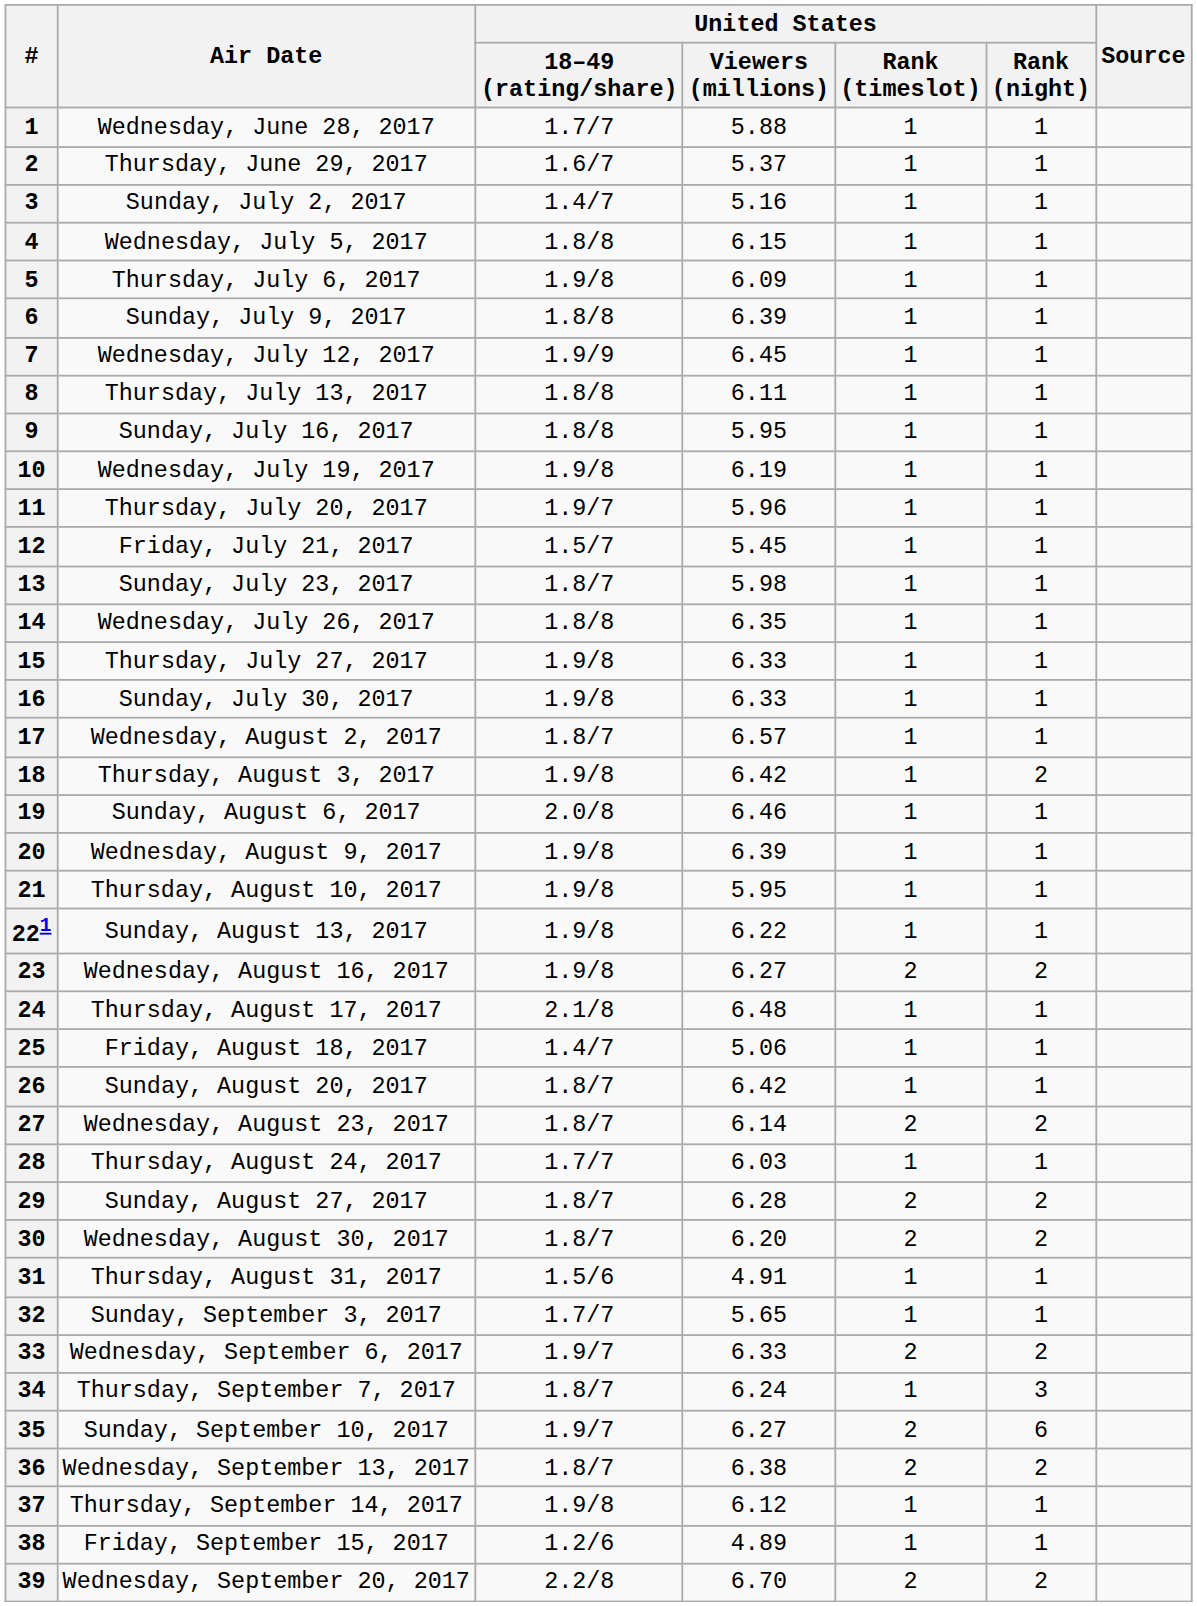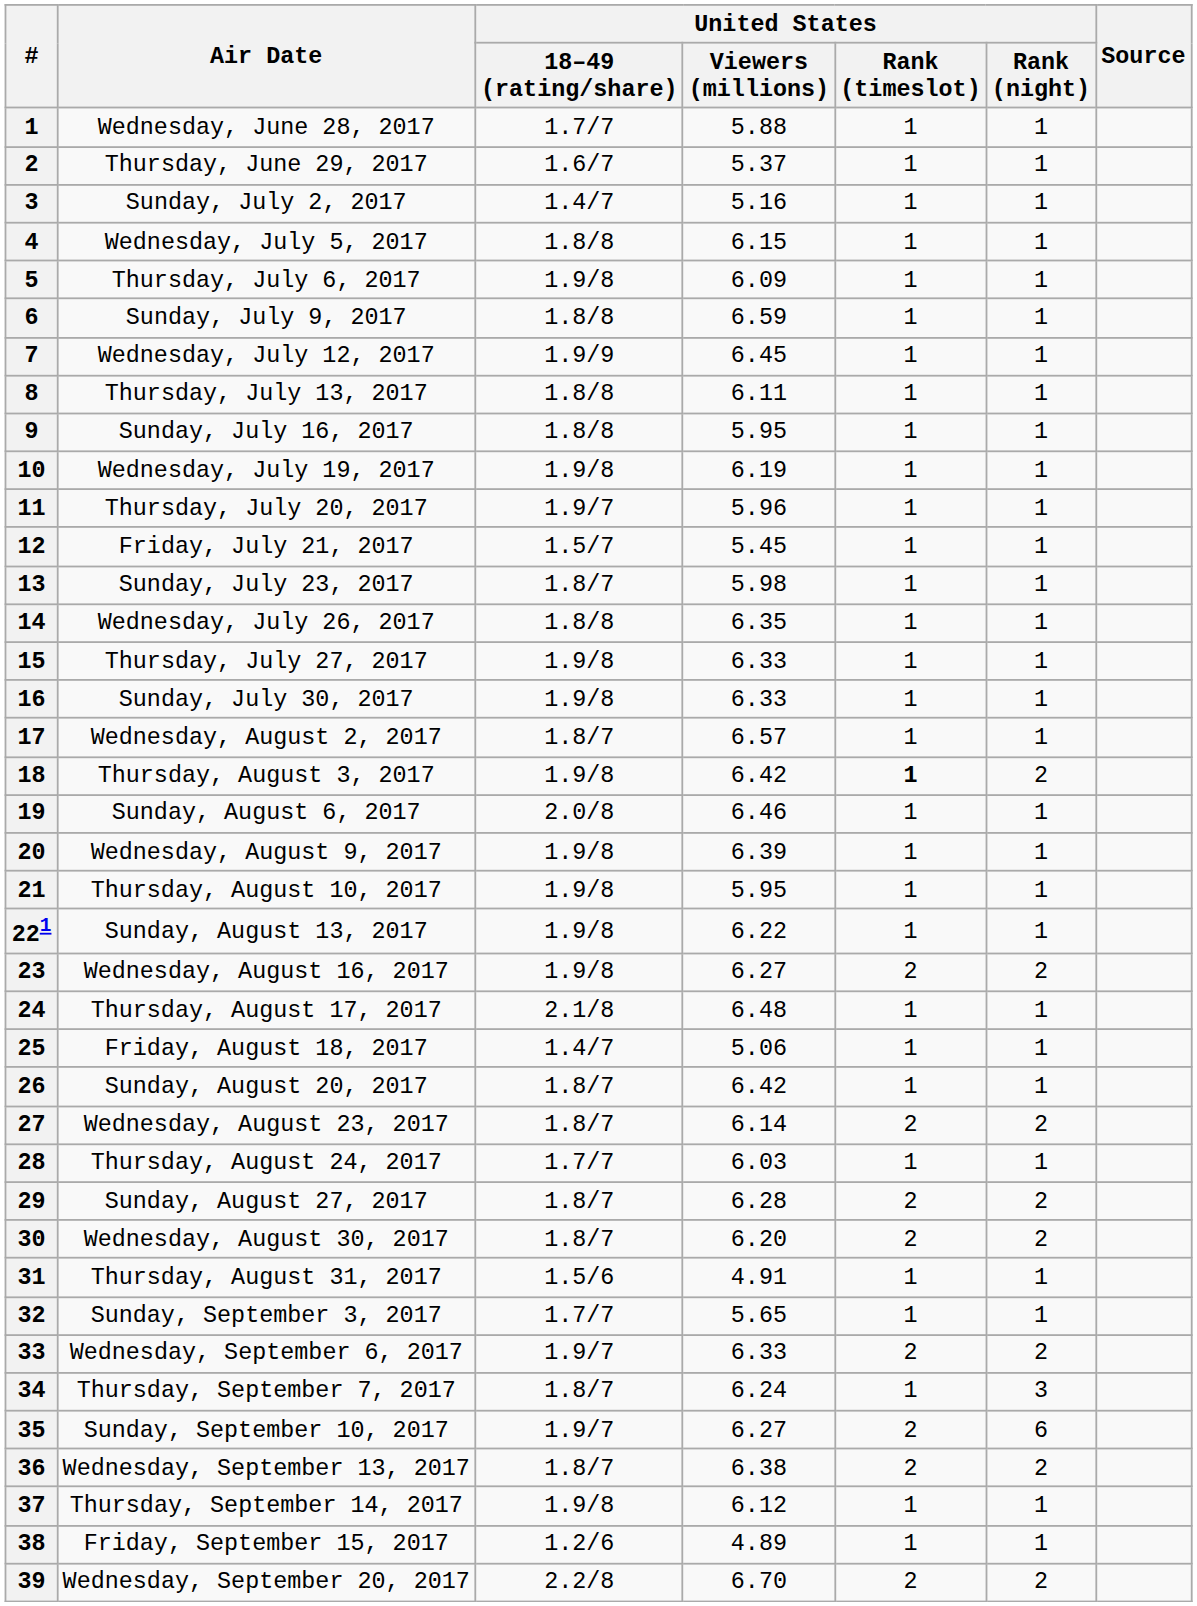 <table class="wikitable sortable" style="margin:auto; margin:auto; text-align:center;">
 <tr>
 <th scope="col" rowspan="2">#</th>
 <th scope="col" rowspan="2">Air Date</th>
 <th scope="colgroup" colspan="4" class="unsortable">United States</th>
 <th scope="col" rowspan="2" class="unsortable">Source</th>
 </tr>
 <tr>
 <th scope="col">18–49<br>(rating/share)</th>
 <th scope="col">Viewers<br>(millions)</th>
 <th scope="col">Rank<br>(timeslot)</th>
 <th scope="col">Rank<br>(night)</th>
 </tr>
 <tr>
 <th scope="row">1</th>
 <td>Wednesday, June 28, 2017</td>
 <td>1.7/7</td>
 <td>5.88</td>
 <td>1</td>
 <td>1</td>
 <td></td>
 </tr>
 <tr>
 <th scope="row">2</th>
 <td>Thursday, June 29, 2017</td>
 <td>1.6/7</td>
 <td>5.37</td>
 <td>1</td>
 <td>1</td>
 <td></td>
 </tr>
 <tr>
 <th scope="row">3</th>
 <td>Sunday, July 2, 2017</td>
 <td>1.4/7</td>
 <td>5.16</td>
 <td>1</td>
 <td>1</td>
 <td></td>
 </tr>
 <tr>
 <th scope="row">4</th>
 <td>Wednesday, July 5, 2017</td>
 <td>1.8/8</td>
 <td>6.15</td>
 <td>1</td>
 <td>1</td>
 <td></td>
 </tr>
 <tr>
 <th scope="row">5</th>
 <td>Thursday, July 6, 2017</td>
 <td>1.9/8</td>
 <td>6.09</td>
 <td>1</td>
 <td>1</td>
 <td></td>
 </tr>
 <tr>
 <th scope="row">6</th>
 <td>Sunday, July 9, 2017</td>
 <td>1.8/8</td>
-<td>6.39</td>
+<td>6.59</td>
 <td>1</td>
 <td>1</td>
 <td></td>
 </tr>
 <tr>
 <th scope="row">7</th>
 <td>Wednesday, July 12, 2017</td>
 <td>1.9/9</td>
 <td>6.45</td>
 <td>1</td>
 <td>1</td>
 <td></td>
 </tr>
 <tr>
 <th scope="row">8</th>
 <td>Thursday, July 13, 2017</td>
 <td>1.8/8</td>
 <td>6.11</td>
 <td>1</td>
 <td>1</td>
 <td></td>
 </tr>
 <tr>
 <th scope="row">9</th>
 <td>Sunday, July 16, 2017</td>
 <td>1.8/8</td>
 <td>5.95</td>
 <td>1</td>
 <td>1</td>
 <td></td>
 </tr>
 <tr>
 <th scope="row">10</th>
 <td>Wednesday, July 19, 2017</td>
 <td>1.9/8</td>
 <td>6.19</td>
 <td>1</td>
 <td>1</td>
 <td></td>
 </tr>
 <tr>
 <th scope="row">11</th>
 <td>Thursday, July 20, 2017</td>
 <td>1.9/7</td>
 <td>5.96</td>
 <td>1</td>
 <td>1</td>
 <td></td>
 </tr>
 <tr>
 <th scope="row">12</th>
 <td>Friday, July 21, 2017</td>
 <td>1.5/7</td>
 <td>5.45</td>
 <td>1</td>
 <td>1</td>
 <td></td>
 </tr>
 <tr>
 <th scope="row">13</th>
 <td>Sunday, July 23, 2017</td>
 <td>1.8/7</td>
 <td>5.98</td>
 <td>1</td>
 <td>1</td>
 <td></td>
 </tr>
 <tr>
 <th scope="row">14</th>
 <td>Wednesday, July 26, 2017</td>
 <td>1.8/8</td>
 <td>6.35</td>
 <td>1</td>
 <td>1</td>
 <td></td>
 </tr>
 <tr>
 <th scope="row">15</th>
 <td>Thursday, July 27, 2017</td>
 <td>1.9/8</td>
 <td>6.33</td>
 <td>1</td>
 <td>1</td>
 <td></td>
 </tr>
 <tr>
 <th scope="row">16</th>
 <td>Sunday, July 30, 2017</td>
 <td>1.9/8</td>
 <td>6.33</td>
 <td>1</td>
 <td>1</td>
 <td></td>
 </tr>
 <tr>
 <th scope="row">17</th>
 <td>Wednesday, August 2, 2017</td>
 <td>1.8/7</td>
 <td>6.57</td>
 <td>1</td>
 <td>1</td>
 <td></td>
 </tr>
 <tr>
 <th scope="row">18</th>
 <td>Thursday, August 3, 2017</td>
 <td>1.9/8</td>
 <td>6.42</td>
-<td>1</td>
+<td><strong>1</strong></td>
 <td>2</td>
 <td></td>
 </tr>
 <tr>
 <th scope="row">19</th>
 <td>Sunday, August 6, 2017</td>
 <td>2.0/8</td>
 <td>6.46</td>
 <td>1</td>
 <td>1</td>
 <td></td>
 </tr>
 <tr>
 <th scope="row">20</th>
 <td>Wednesday, August 9, 2017</td>
 <td>1.9/8</td>
 <td>6.39</td>
 <td>1</td>
 <td>1</td>
 <td></td>
 </tr>
 <tr>
 <th scope="row">21</th>
 <td>Thursday, August 10, 2017</td>
 <td>1.9/8</td>
 <td>5.95</td>
 <td>1</td>
 <td>1</td>
 <td></td>
 </tr>
 <tr>
 <th scope="row">22<sup><a href='#'>1</a></sup></th>
 <td>Sunday, August 13, 2017</td>
 <td>1.9/8</td>
 <td>6.22</td>
 <td>1</td>
 <td>1</td>
 <td></td>
 </tr>
 <tr>
 <th scope="row">23</th>
 <td>Wednesday,  August 16, 2017</td>
 <td>1.9/8</td>
 <td>6.27</td>
 <td>2</td>
 <td>2</td>
 <td></td>
 </tr>
 <tr>
 <th scope="row">24</th>
 <td>Thursday, August 17, 2017</td>
 <td>2.1/8</td>
 <td>6.48</td>
 <td>1</td>
 <td>1</td>
 <td></td>
 </tr>
 <tr>
 <th scope="row">25</th>
 <td>Friday, August 18, 2017</td>
 <td>1.4/7</td>
 <td>5.06</td>
 <td>1</td>
 <td>1</td>
 <td></td>
 </tr>
 <tr>
 <th scope="row">26</th>
 <td>Sunday, August 20, 2017</td>
 <td>1.8/7</td>
 <td>6.42</td>
 <td>1</td>
 <td>1</td>
 <td></td>
 </tr>
 <tr>
 <th scope="row">27</th>
 <td>Wednesday, August 23, 2017</td>
 <td>1.8/7</td>
 <td>6.14</td>
 <td>2</td>
 <td>2</td>
 <td></td>
 </tr>
 <tr>
 <th scope="row">28</th>
 <td>Thursday, August 24, 2017</td>
 <td>1.7/7</td>
 <td>6.03</td>
 <td>1</td>
 <td>1</td>
 <td></td>
 </tr>
 <tr>
 <th scope="row">29</th>
 <td>Sunday, August 27, 2017</td>
 <td>1.8/7</td>
 <td>6.28</td>
 <td>2</td>
 <td>2</td>
 <td></td>
 </tr>
 <tr>
 <th scope="row">30</th>
 <td>Wednesday, August 30, 2017</td>
 <td>1.8/7</td>
 <td>6.20</td>
 <td>2</td>
 <td>2</td>
 <td></td>
 </tr>
 <tr>
 <th scope="row">31</th>
 <td>Thursday, August 31, 2017</td>
 <td>1.5/6</td>
 <td>4.91</td>
 <td>1</td>
 <td>1</td>
 <td></td>
 </tr>
 <tr>
 <th scope="row">32</th>
 <td>Sunday, September 3, 2017</td>
 <td>1.7/7</td>
 <td>5.65</td>
 <td>1</td>
 <td>1</td>
 <td></td>
 </tr>
 <tr>
 <th scope="row">33</th>
 <td>Wednesday, September 6, 2017</td>
 <td>1.9/7</td>
 <td>6.33</td>
 <td>2</td>
 <td>2</td>
 <td></td>
 </tr>
 <tr>
 <th scope="row">34</th>
 <td>Thursday, September 7, 2017</td>
 <td>1.8/7</td>
 <td>6.24</td>
 <td>1</td>
 <td>3</td>
 <td></td>
 </tr>
 <tr>
 <th scope="row">35</th>
 <td>Sunday, September 10, 2017</td>
 <td>1.9/7</td>
 <td>6.27</td>
 <td>2</td>
 <td>6</td>
 <td></td>
 </tr>
 <tr>
 <th scope="row">36</th>
 <td>Wednesday, September 13, 2017</td>
 <td>1.8/7</td>
 <td>6.38</td>
 <td>2</td>
 <td>2</td>
 <td></td>
 </tr>
 <tr>
 <th scope="row">37</th>
 <td>Thursday, September 14, 2017</td>
 <td>1.9/8</td>
 <td>6.12</td>
 <td>1</td>
 <td>1</td>
 <td></td>
 </tr>
 <tr>
 <th scope="row">38</th>
 <td>Friday, September 15, 2017</td>
 <td>1.2/6</td>
 <td>4.89</td>
 <td>1</td>
 <td>1</td>
 <td></td>
 </tr>
 <tr>
 <th scope="row">39</th>
 <td>Wednesday, September 20, 2017</td>
 <td>2.2/8</td>
 <td>6.70</td>
 <td>2</td>
 <td>2</td>
 <td></td>
 </tr>
 </table>
